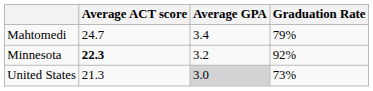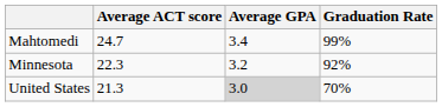 <table class="wikitable">
 <tr>
 <th></th>
 <th>Average ACT score</th>
 <th>Average GPA</th>
 <th>Graduation Rate</th>
 </tr>
 <tr>
 <td>Mahtomedi</td>
 <td>24.7</td>
 <td>3.4</td>
-<td>79%</td>
+<td>99%</td>
 </tr>
 <tr>
 <td>Minnesota</td>
-<td><strong>22.3</strong></td>
+<td>22.3</td>
 <td>3.2</td>
 <td>92%</td>
 </tr>
 <tr>
 <td>United States</td>
 <td>21.3</td>
 <td style="background: lightgrey;">3.0</td>
-<td>73%</td>
+<td>70%</td>
 </tr>
 </table>
